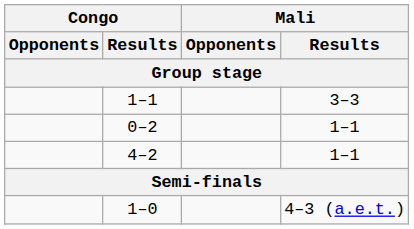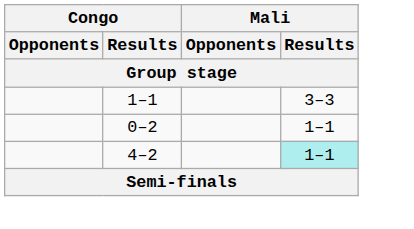 <table class="wikitable">
 <tr>
 <th colspan=2>Congo</th>
 <th colspan=2>Mali</th>
 </tr>
 <tr>
 <th>Opponents</th>
 <th>Results</th>
 <th>Opponents</th>
 <th>Results</th>
 </tr>
 <tr>
 <th colspan=4>Group stage</th>
 </tr>
 <tr>
 <td></td>
 <td align=center>1–1</td>
 <td></td>
 <td align=center>3–3</td>
 </tr>
 <tr>
 <td></td>
 <td align=center>0–2</td>
 <td></td>
 <td align=center>1–1</td>
 </tr>
 <tr>
 <td></td>
 <td align=center>4–2</td>
 <td></td>
-<td align=center>1–1</td>
+<td align=center style="background: paleturquoise;">1–1</td>
 </tr>
 <tr>
 <th colspan=4>Semi-finals</th>
 </tr>
-<tr>
-<td></td>
-<td align=center>1–0</td>
-<td></td>
-<td align=center>4–3 (<a href='#'>a.e.t.</a>)</td>
-</tr>
 </table>
